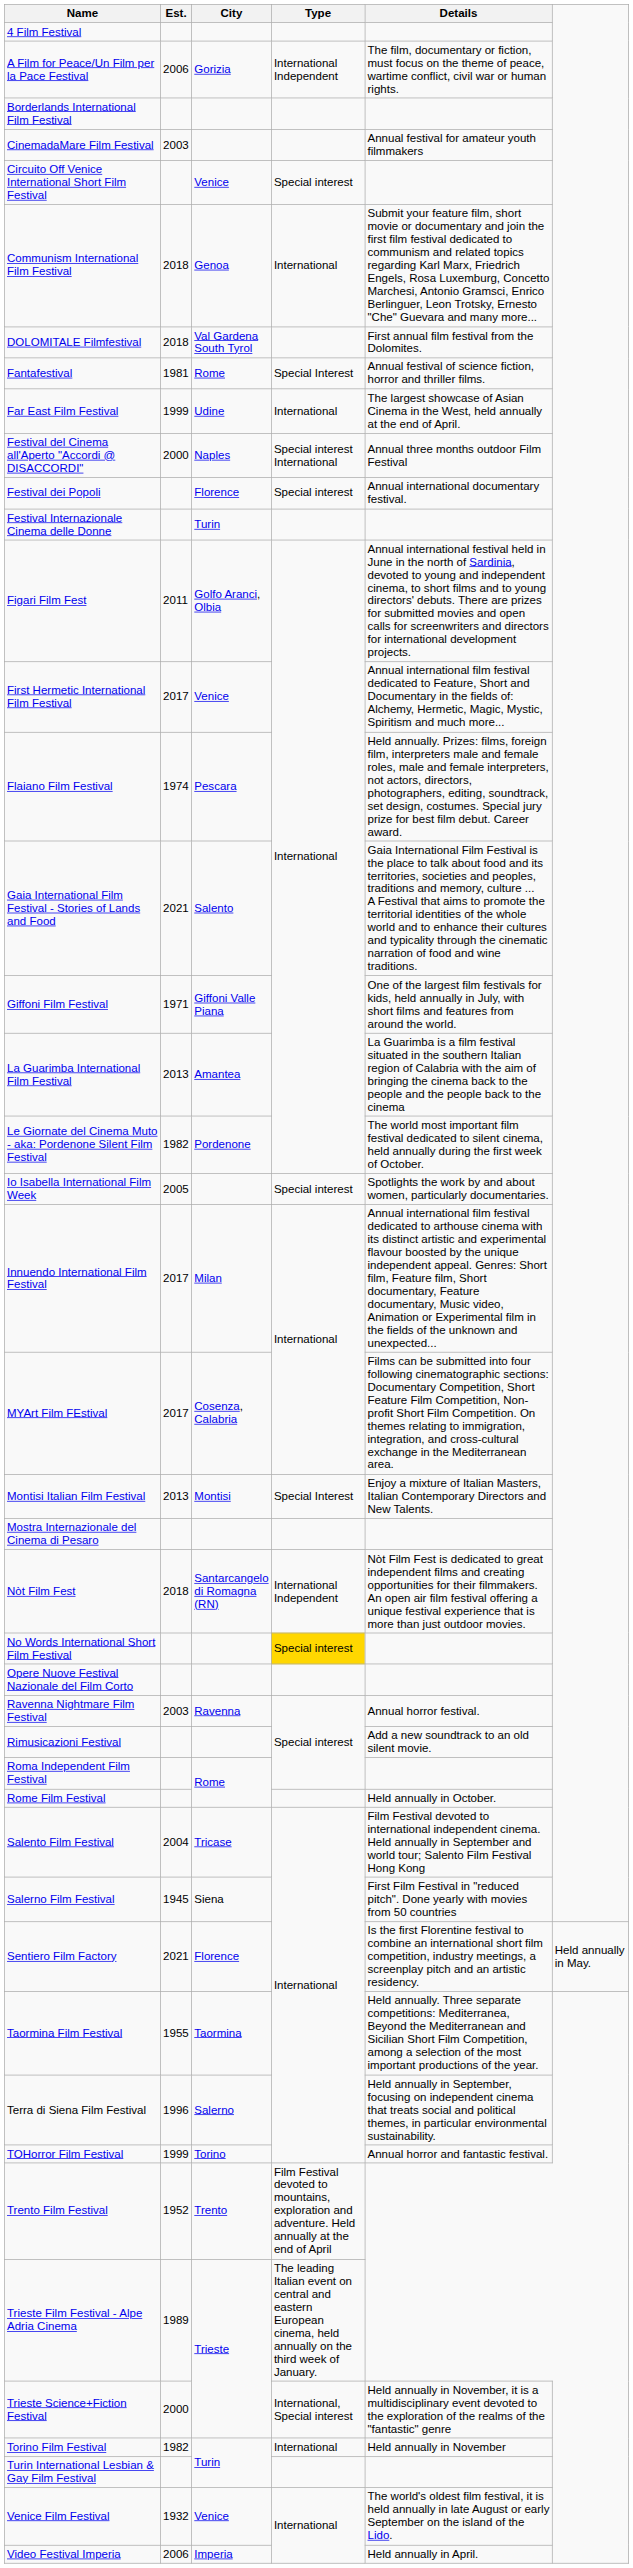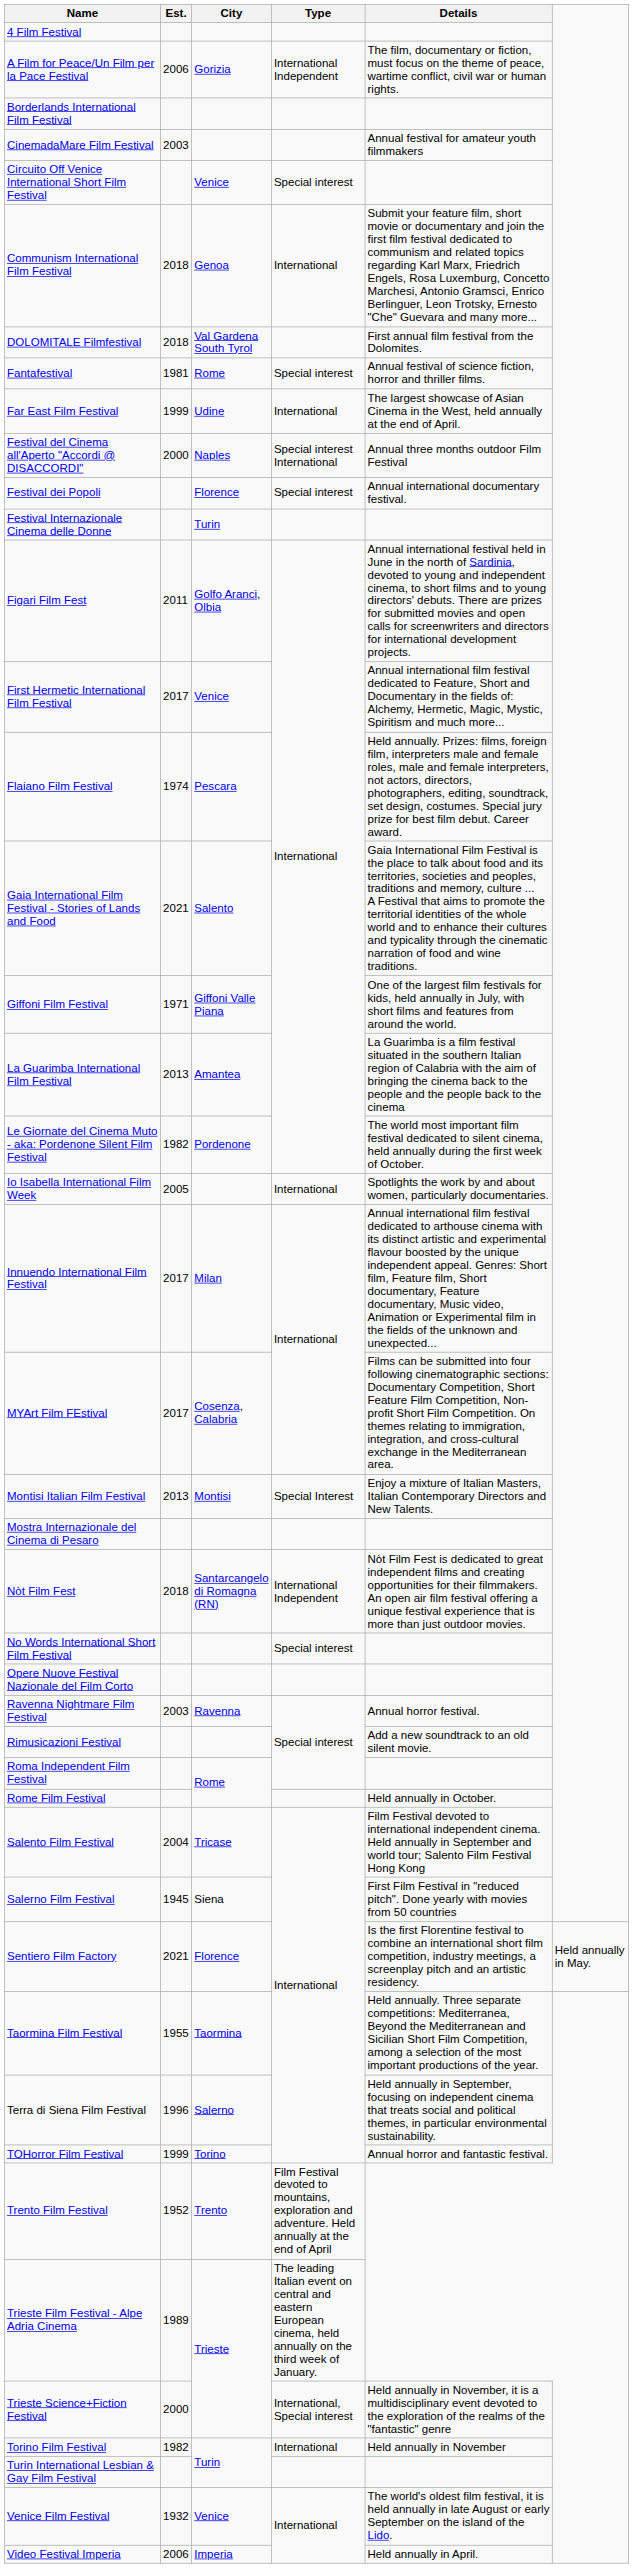 <table class="wikitable sortable">
 <tr>
 <th width="25%">Name</th>
 <th width="5%">Est.</th>
 <th width="10%">City</th>
 <th width="15%">Type</th>
 <th width="30%">Details</th>
 </tr>
 <tr>
 <td><a href='#'>4 Film Festival</a></td>
 <td></td>
 <td></td>
 <td></td>
 <td></td>
 </tr>
 <tr>
 <td><a href='#'>A Film for Peace/Un Film per la Pace Festival</a></td>
 <td>2006</td>
 <td><a href='#'>Gorizia</a></td>
 <td>International Independent</td>
 <td>The film, documentary or fiction, must focus on the theme of peace, wartime conflict, civil war or human rights.</td>
 </tr>
 <tr>
 <td><a href='#'>Borderlands International Film Festival</a></td>
 <td></td>
 <td></td>
 <td></td>
 <td></td>
 </tr>
 <tr>
 <td><a href='#'>CinemadaMare Film Festival</a></td>
 <td>2003</td>
 <td></td>
 <td></td>
 <td>Annual festival for amateur youth filmmakers</td>
 </tr>
 <tr>
 <td><a href='#'>Circuito Off Venice International Short Film Festival</a></td>
 <td></td>
 <td><a href='#'>Venice</a></td>
 <td>Special interest</td>
 <td></td>
 </tr>
 <tr>
 <td><a href='#'>Communism International Film Festival</a></td>
 <td>2018</td>
 <td><a href='#'>Genoa</a></td>
 <td>International</td>
 <td>Submit your feature film, short movie or documentary and join the first film festival dedicated to communism and related topics regarding Karl Marx, Friedrich Engels, Rosa Luxemburg, Concetto Marchesi, Antonio Gramsci, Enrico Berlinguer, Leon Trotsky, Ernesto "Che" Guevara and many more...</td>
 </tr>
 <tr>
 <td><a href='#'>DOLOMITALE Filmfestival</a></td>
 <td>2018</td>
 <td><a href='#'>Val Gardena South Tyrol</a></td>
 <td></td>
 <td>First annual film festival from the Dolomites.</td>
 </tr>
 <tr>
 <td><a href='#'>Fantafestival</a></td>
 <td>1981</td>
 <td><a href='#'>Rome</a></td>
-<td>Special Interest</td>
+<td>Special interest</td>
 <td>Annual festival of science fiction, horror and thriller films.</td>
 </tr>
 <tr>
 <td><a href='#'>Far East Film Festival</a></td>
 <td>1999</td>
 <td><a href='#'>Udine</a></td>
 <td>International</td>
 <td>The largest showcase of Asian Cinema in the West, held annually at the end of April.</td>
 </tr>
 <tr>
 <td><a href='#'>Festival del Cinema all'Aperto "Accordi @ DISACCORDI"</a></td>
 <td>2000</td>
 <td><a href='#'>Naples</a></td>
 <td>Special interest<br>International</td>
 <td>Annual three months outdoor Film Festival</td>
 </tr>
 <tr>
 <td><a href='#'>Festival dei Popoli</a></td>
 <td></td>
 <td><a href='#'>Florence</a></td>
 <td>Special interest</td>
 <td>Annual international documentary festival.</td>
 </tr>
 <tr>
 <td><a href='#'>Festival Internazionale Cinema delle Donne</a></td>
 <td></td>
 <td><a href='#'>Turin</a></td>
 <td></td>
 <td></td>
 </tr>
 <tr>
 <td><a href='#'>Figari Film Fest</a></td>
 <td>2011</td>
 <td><a href='#'>Golfo Aranci</a>, <a href='#'>Olbia</a></td>
 <td rowspan="7">International</td>
 <td>Annual international festival held in June in the north of <a href='#'>Sardinia</a>, devoted to young and independent cinema, to short films and to young directors' debuts. There are prizes for submitted movies and open calls for screenwriters and directors for international development projects.</td>
 </tr>
 <tr>
 <td><a href='#'>First Hermetic International Film Festival</a></td>
 <td>2017</td>
 <td><a href='#'>Venice</a></td>
 <td>Annual international film festival dedicated to Feature, Short and Documentary in the fields of: Alchemy, Hermetic, Magic, Mystic, Spiritism and much more...</td>
 </tr>
 <tr>
 <td><a href='#'>Flaiano Film Festival</a></td>
 <td>1974</td>
 <td><a href='#'>Pescara</a></td>
 <td>Held annually. Prizes: films, foreign film, interpreters male and female roles, male and female interpreters, not actors, directors, photographers, editing, soundtrack, set design, costumes. Special jury prize for best film debut. Career award.</td>
 </tr>
 <tr>
 <td><a href='#'>Gaia International Film Festival - Stories of Lands and Food</a></td>
 <td>2021</td>
 <td><a href='#'>Salento</a></td>
 <td>Gaia International Film Festival is the place to talk about food and its territories, societies and peoples, traditions and memory, culture ...<br>A Festival that aims to promote the territorial identities of the whole world and to enhance their cultures and typicality through the cinematic narration of food and wine traditions.</td>
 </tr>
 <tr>
 <td><a href='#'>Giffoni Film Festival</a></td>
 <td>1971</td>
 <td><a href='#'>Giffoni Valle Piana</a></td>
 <td>One of the largest film festivals for kids, held annually in July, with short films and features from around the world.</td>
 </tr>
 <tr>
 <td><a href='#'>La Guarimba International Film Festival</a></td>
 <td>2013</td>
 <td><a href='#'>Amantea</a></td>
 <td>La Guarimba is a film festival situated in the southern Italian region of Calabria with the aim of bringing the cinema back to the people and the people back to the cinema</td>
 </tr>
 <tr>
 <td><a href='#'>Le Giornate del Cinema Muto - aka: Pordenone Silent Film Festival</a></td>
 <td>1982</td>
 <td><a href='#'>Pordenone</a></td>
 <td>The world most important film festival dedicated to silent cinema, held annually during the first week of October.</td>
 </tr>
 <tr>
 <td><a href='#'>Io Isabella International Film Week</a></td>
 <td>2005</td>
 <td></td>
-<td>Special interest</td>
+<td>International</td>
 <td>Spotlights the work by and about women, particularly documentaries.</td>
 </tr>
 <tr>
 <td><a href='#'>Innuendo International Film Festival</a></td>
 <td>2017</td>
 <td><a href='#'>Milan</a></td>
 <td rowspan="2">International</td>
 <td>Annual international film festival dedicated to arthouse cinema with its distinct artistic and experimental flavour boosted by the unique independent appeal. Genres: Short film, Feature film, Short documentary, Feature documentary, Music video, Animation or Experimental film in the fields of the unknown and unexpected...</td>
 </tr>
 <tr>
 <td><a href='#'>MYArt Film FEstival</a></td>
 <td>2017</td>
 <td><a href='#'>Cosenza</a>, <a href='#'>Calabria</a></td>
 <td>Films can be submitted into four following cinematographic sections: Documentary Competition, Short Feature Film Competition, Non-profit Short Film Competition. On themes relating to immigration, integration, and cross-cultural exchange in the Mediterranean area.</td>
 </tr>
 <tr>
 <td><a href='#'>Montisi Italian Film Festival</a></td>
 <td>2013</td>
 <td><a href='#'>Montisi</a></td>
 <td>Special Interest</td>
 <td>Enjoy a mixture of Italian Masters, Italian Contemporary Directors and New Talents.</td>
 </tr>
 <tr>
 <td><a href='#'>Mostra Internazionale del Cinema di Pesaro</a></td>
 <td></td>
 <td></td>
 <td></td>
 <td></td>
 </tr>
 <tr>
 <td><a href='#'>Nòt Film Fest</a></td>
 <td>2018</td>
 <td><a href='#'>Santarcangelo di Romagna (RN)</a></td>
 <td>International Independent</td>
 <td>Nòt Film Fest is dedicated to great independent films and creating opportunities for their filmmakers. An open air film festival offering a unique festival experience that is more than just outdoor movies.</td>
 </tr>
 <tr>
 <td><a href='#'>No Words International Short Film Festival</a></td>
 <td></td>
 <td></td>
-<td style="background: gold;">Special interest</td>
+<td>Special interest</td>
 <td></td>
 </tr>
 <tr>
 <td><a href='#'>Opere Nuove Festival Nazionale del Film Corto</a></td>
 <td></td>
 <td></td>
 <td></td>
 <td></td>
 </tr>
 <tr>
 <td><a href='#'>Ravenna Nightmare Film Festival</a></td>
 <td>2003</td>
 <td><a href='#'>Ravenna</a></td>
 <td rowspan="3">Special interest</td>
 <td>Annual horror festival.</td>
 </tr>
 <tr>
 <td><a href='#'>Rimusicazioni Festival</a></td>
 <td></td>
 <td></td>
 <td>Add a new soundtrack to an old silent movie.</td>
 </tr>
 <tr>
 <td><a href='#'>Roma Independent Film Festival</a></td>
 <td></td>
 <td rowspan="2"><a href='#'>Rome</a></td>
 <td></td>
 </tr>
 <tr>
 <td><a href='#'>Rome Film Festival</a></td>
 <td></td>
 <td></td>
 <td>Held annually in October.</td>
 </tr>
 <tr>
 <td><a href='#'>Salento Film Festival</a></td>
 <td>2004</td>
 <td><a href='#'>Tricase</a></td>
 <td rowspan="6">International</td>
 <td>Film Festival devoted to international independent cinema. Held annually in September and world tour; Salento Film Festival Hong Kong</td>
 </tr>
 <tr>
 <td><a href='#'>Salerno Film Festival</a></td>
 <td>1945</td>
 <td>Siena</td>
 <td International>First Film Festival in "reduced pitch". Done yearly with movies from 50 countries</td>
 </tr>
 <tr>
 <td><a href='#'>Sentiero Film Factory</a></td>
 <td>2021</td>
 <td><a href='#'>Florence</a></td>
 <td>Is the first Florentine festival to combine an international short film competition, industry meetings, a screenplay pitch and an artistic residency.</td>
 <td>Held annually in May.</td>
 </tr>
 <tr>
 <td><a href='#'>Taormina Film Festival</a></td>
 <td>1955</td>
 <td><a href='#'>Taormina</a></td>
 <td>Held annually. Three separate competitions: Mediterranea, Beyond the Mediterranean and Sicilian Short Film Competition, among a selection of the most important productions of the year.</td>
 </tr>
 <tr>
 <td>Terra di Siena Film Festival</td>
 <td>1996</td>
 <td><a href='#'>Salerno</a></td>
 <td>Held annually in September, focusing on independent cinema that treats social and political themes, in particular environmental sustainability.</td>
 </tr>
 <tr>
 <td><a href='#'>TOHorror Film Festival</a></td>
 <td>1999</td>
 <td><a href='#'>Torino</a></td>
 <td>Annual horror and fantastic festival.</td>
 </tr>
 <tr>
 <td><a href='#'>Trento Film Festival</a></td>
 <td>1952</td>
 <td><a href='#'>Trento</a></td>
 <td>Film Festival devoted to mountains, exploration and adventure. Held annually at the end of April</td>
 </tr>
 <tr>
 <td><a href='#'>Trieste Film Festival - Alpe Adria Cinema</a></td>
 <td>1989</td>
 <td rowspan="2"><a href='#'>Trieste</a></td>
 <td>The leading Italian event on central and eastern European cinema, held annually on the third week of January.</td>
 </tr>
 <tr>
 <td><a href='#'>Trieste Science+Fiction Festival</a></td>
 <td>2000</td>
 <td>International, Special interest</td>
 <td>Held annually in November, it is a multidisciplinary event devoted to the exploration of the realms of the "fantastic" genre</td>
 </tr>
 <tr>
 <td><a href='#'>Torino Film Festival</a></td>
 <td>1982</td>
 <td rowspan="2"><a href='#'>Turin</a></td>
 <td>International</td>
 <td>Held annually in November</td>
 </tr>
 <tr>
 <td><a href='#'>Turin International Lesbian & Gay Film Festival</a></td>
 <td></td>
 <td></td>
 <td></td>
 </tr>
 <tr>
 <td><a href='#'>Venice Film Festival</a></td>
 <td>1932</td>
 <td><a href='#'>Venice</a></td>
 <td rowspan="2">International</td>
 <td>The world's oldest film festival, it is held annually in late August or early September on the island of the <a href='#'>Lido</a>.</td>
 </tr>
 <tr>
 <td><a href='#'>Video Festival Imperia</a></td>
 <td>2006</td>
 <td><a href='#'>Imperia</a></td>
 <td>Held annually in April.</td>
 </tr>
 </table>
